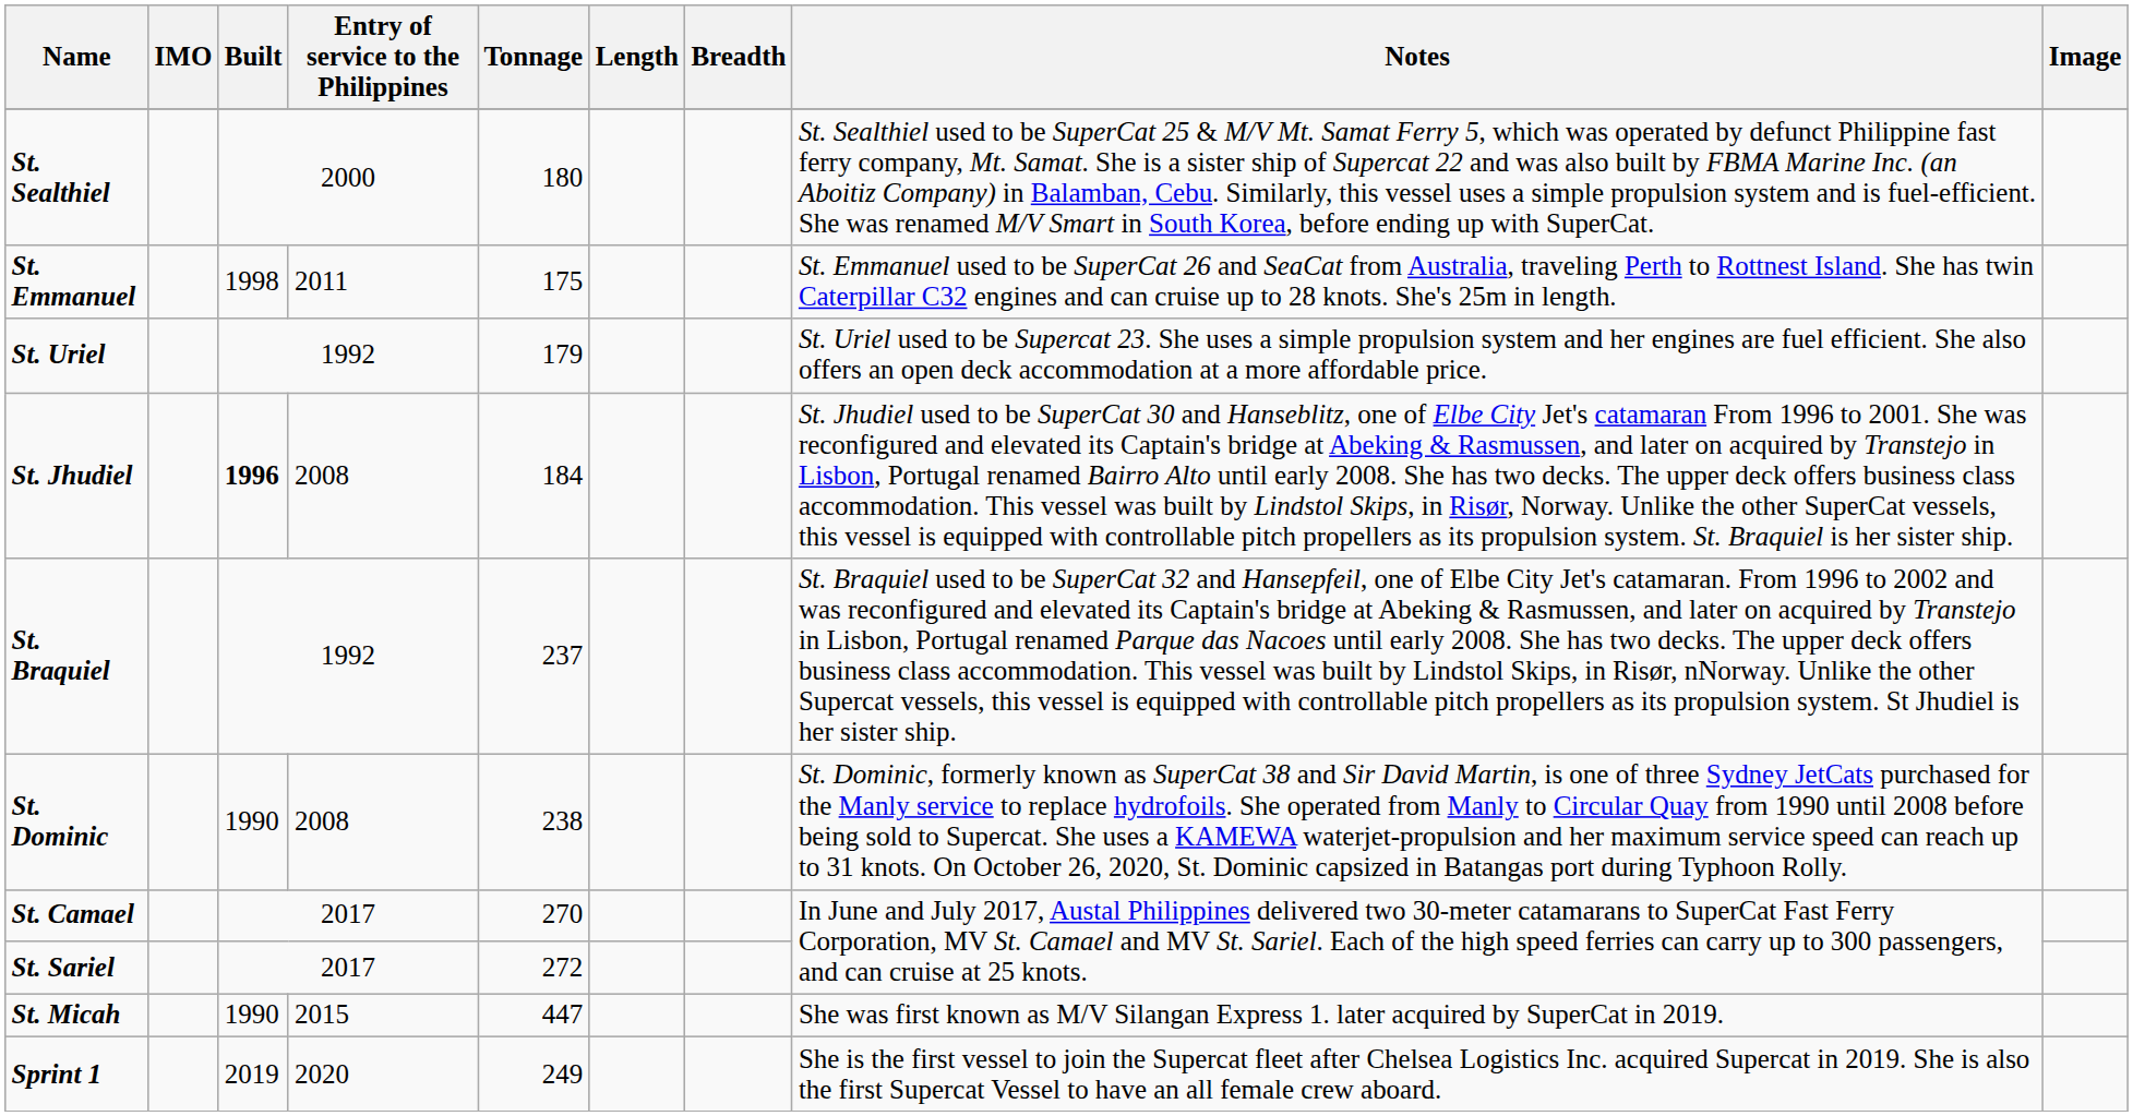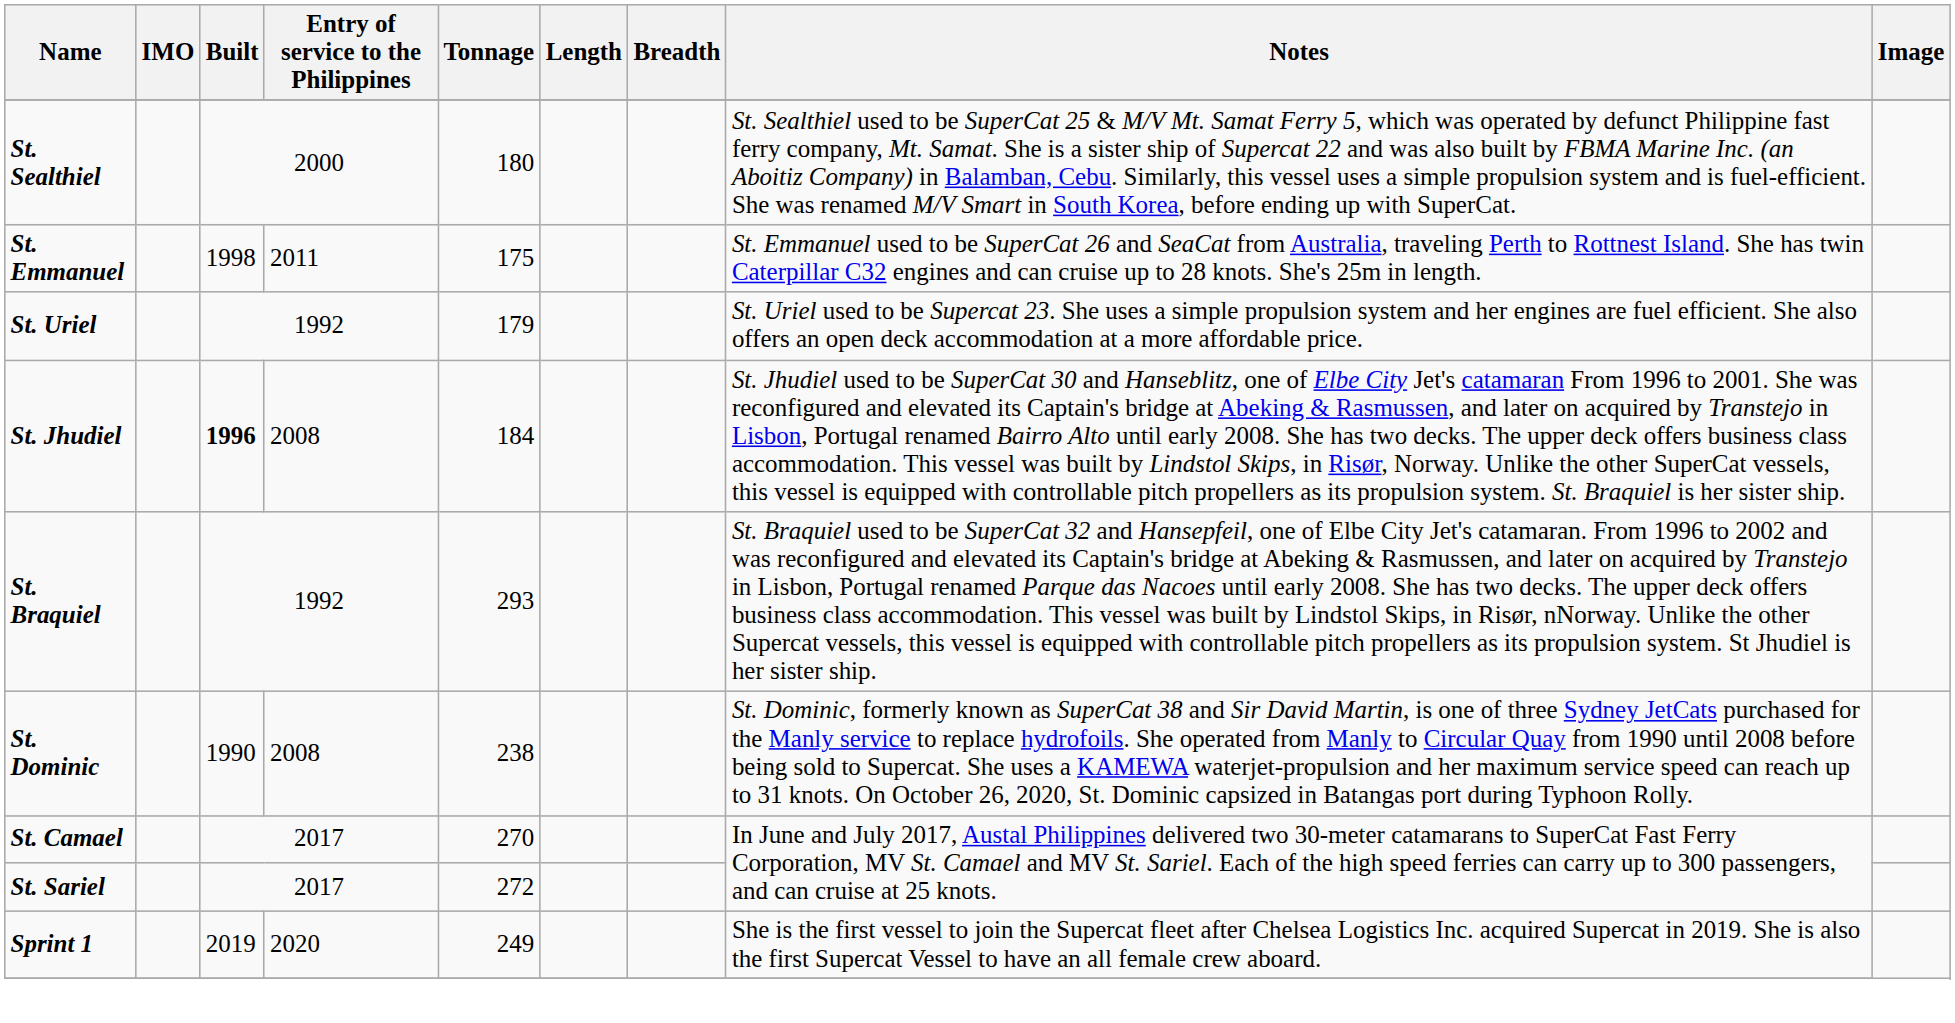 <table class="wikitable sortable">
 <tr>
 <th>Name</th>
 <th>IMO</th>
 <th>Built</th>
 <th>Entry of service to the Philippines</th>
 <th>Tonnage</th>
 <th>Length</th>
 <th>Breadth</th>
 <th class="unsortable">Notes</th>
 <th class="unsortable">Image</th>
 </tr>
 <tr>
 </tr>
 <tr>
 <td><strong><em>St. Sealthiel</em></strong></td>
 <td></td>
 <td align="center" colspan=2>2000</td>
 <td align="right">180</td>
 <td></td>
 <td></td>
 <td><em>St. Sealthiel</em> used to be <em>SuperCat 25</em> & <em>M/V Mt. Samat Ferry 5</em>, which was operated by defunct Philippine fast ferry company, <em>Mt. Samat</em>. She is a sister ship of <em>Supercat 22</em> and was also built by <em>FBMA Marine Inc. (an Aboitiz Company)</em> in <a href='#'>Balamban, Cebu</a>. Similarly, this vessel uses a simple propulsion system and is fuel-efficient. She was renamed <em>M/V Smart</em> in <a href='#'>South Korea</a>, before ending up with SuperCat.</td>
 <td></td>
 </tr>
 <tr>
 <td><strong><em>St. Emmanuel</em></strong></td>
 <td></td>
 <td>1998</td>
 <td>2011</td>
 <td align="right">175</td>
 <td></td>
 <td></td>
 <td><em>St. Emmanuel</em> used to be <em>SuperCat 26</em> and <em>SeaCat</em> from <a href='#'>Australia</a>, traveling <a href='#'>Perth</a> to <a href='#'>Rottnest Island</a>. She has twin <a href='#'>Caterpillar C32</a> engines and can cruise up to 28 knots. She's 25m in length.</td>
 <td></td>
 </tr>
 <tr>
 <td><strong><em>St. Uriel</em></strong></td>
 <td></td>
 <td align="center" colspan=2>1992</td>
 <td align="right">179</td>
 <td></td>
 <td></td>
 <td><em>St. Uriel</em> used to be <em>Supercat 23</em>. She uses a simple propulsion system and her engines are fuel efficient. She also offers an open deck accommodation at a more affordable price.</td>
 <td></td>
 </tr>
 <tr>
 <td><strong><em>St. Jhudiel</em></strong></td>
 <td></td>
 <td><strong>1996</strong></td>
 <td>2008</td>
 <td align="right">184</td>
 <td></td>
 <td></td>
 <td><em>St. Jhudiel</em> used to be <em>SuperCat 30</em> and <em>Hanseblitz</em>, one of <em><a href='#'>Elbe City</a></em> Jet's <a href='#'>catamaran</a> From 1996 to 2001. She was reconfigured and elevated its Captain's bridge at <a href='#'>Abeking & Rasmussen</a>, and later on acquired by <em>Transtejo</em> in <a href='#'>Lisbon</a>, Portugal renamed <em>Bairro Alto</em> until early 2008. She has two decks. The upper deck offers business class accommodation. This vessel was built by <em>Lindstol Skips</em>, in <a href='#'>Risør</a>, Norway. Unlike the other SuperCat vessels, this vessel is equipped with controllable pitch propellers as its propulsion system. <em>St. Braquiel</em> is her sister ship.</td>
 <td></td>
 </tr>
 <tr>
 <td><strong><em>St. Braquiel</em></strong></td>
 <td></td>
 <td align="center" colspan=2>1992</td>
-<td align="right">237</td>
+<td align="right">293</td>
 <td></td>
 <td></td>
 <td><em>St. Braquiel</em> used to be <em>SuperCat 32</em> and <em>Hansepfeil</em>, one of Elbe City Jet's catamaran. From 1996 to 2002 and was reconfigured and elevated its Captain's bridge at Abeking & Rasmussen, and later on acquired by <em>Transtejo</em> in Lisbon, Portugal renamed <em>Parque das Nacoes</em> until early 2008. She has two decks. The upper deck offers business class accommodation. This vessel was built by Lindstol Skips, in Risør, nNorway. Unlike the other Supercat vessels, this vessel is equipped with controllable pitch propellers as its propulsion system.  St Jhudiel is her sister ship.</td>
 <td></td>
 </tr>
 <tr>
 <td><strong><em>St. Dominic</em></strong></td>
 <td></td>
 <td>1990</td>
 <td>2008</td>
 <td align="right">238</td>
 <td></td>
 <td></td>
 <td><em>St. Dominic</em>, formerly known as <em>SuperCat 38</em> and <em>Sir David Martin</em>, is one of three <a href='#'>Sydney JetCats</a> purchased for the <a href='#'>Manly service</a> to replace <a href='#'>hydrofoils</a>. She operated from <a href='#'>Manly</a> to <a href='#'>Circular Quay</a> from 1990 until 2008 before being sold to Supercat. She uses a <a href='#'>KAMEWA</a> waterjet-propulsion and her maximum service speed can reach up to 31 knots. On October 26, 2020, St. Dominic capsized in Batangas port during Typhoon Rolly.</td>
 <td></td>
 </tr>
 <tr>
 <td><strong><em>St. Camael</em></strong></td>
 <td></td>
 <td align="center" colspan=2>2017</td>
 <td align="right">270</td>
 <td></td>
 <td></td>
 <td rowspan="2">In June and July 2017, <a href='#'>Austal Philippines</a> delivered two 30-meter catamarans to SuperCat Fast Ferry Corporation, MV <em>St. Camael</em> and MV <em>St. Sariel</em>. Each of the high speed ferries can carry up to 300 passengers, and can cruise at 25 knots. </td>
 <td></td>
 </tr>
 <tr>
 <td><strong><em>St. Sariel</em></strong></td>
 <td></td>
 <td align="center" colspan=2>2017</td>
 <td align="right">272</td>
 <td></td>
 <td></td>
 <td></td>
 </tr>
 <tr>
-<td><strong><em>St. Micah</em></strong></td>
-<td></td>
-<td>1990</td>
-<td>2015</td>
-<td align="right">447</td>
-<td></td>
-<td></td>
-<td>She was first known as M/V Silangan Express 1. later acquired by SuperCat in 2019.</td>
-<td></td>
-</tr>
-<tr>
 <td><strong><em>Sprint 1</em></strong></td>
 <td></td>
 <td>2019</td>
 <td>2020</td>
 <td align="right">249</td>
 <td></td>
 <td></td>
 <td>She is the first vessel to join the Supercat fleet after Chelsea Logistics Inc. acquired Supercat in 2019. She is also the first Supercat Vessel to have an all female crew aboard.</td>
 </tr>
 <tr>
 </tr>
 </table>
